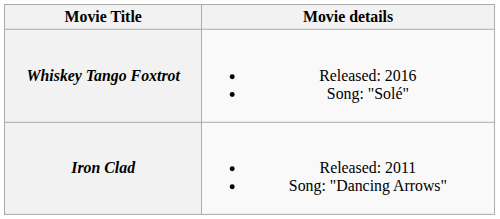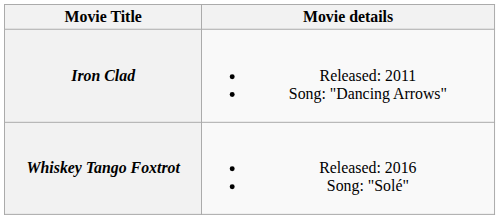 <table class="wikitable plainrowheaders" style="text-align:center;">
 <tr>
 <th scope="col" style="width:12em;">Movie Title</th>
 <th scope="col" style="width:18em;">Movie details</th>
 </tr>
 <tr>
+<th scope="row"><em>Iron Clad</em></th>
+<td><br><ul><li>Released: 2011</li><li>Song: "Dancing Arrows"</li></ul></td>
+</tr>
+<tr>
 <th scope="row"><em>Whiskey Tango Foxtrot</em></th>
 <td><br><ul><li>Released: 2016</li><li>Song: "Solé"</li></ul></td>
 </tr>
-<tr>
-<th scope="row"><em>Iron Clad</em></th>
-<td><br><ul><li>Released: 2011</li><li>Song: "Dancing Arrows"</li></ul></td>
-</tr>
 </table>
